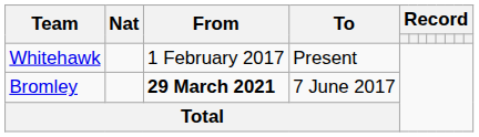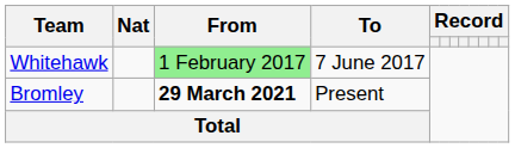 <table class="wikitable" style="text-align: center">
 <tr>
 <th rowspan="2">Team</th>
 <th rowspan="2">Nat</th>
 <th rowspan="2">From</th>
 <th rowspan="2">To</th>
 <th colspan="8">Record</th>
 </tr>
 <tr>
 <th></th>
 <th></th>
 <th></th>
 <th></th>
 <th></th>
 <th></th>
 <th></th>
 <th></th>
 </tr>
 <tr>
 <td align=left><a href='#'>Whitehawk</a></td>
 <td></td>
-<td align=left>1 February 2017</td>
-<td align=left>Present<br></td>
+<td align=left style="background: lightgreen;">1 February 2017</td>
+<td align=left>7 June 2017<br></td>
 </tr>
 <tr>
 <td align=left><a href='#'>Bromley</a></td>
 <td></td>
 <td align=left><strong>29 March 2021</strong></td>
-<td align=left>7 June 2017<br></td>
+<td align=left>Present<br></td>
 </tr>
 <tr>
 <th colspan=4>Total<br></th>
 </tr>
 </table>
